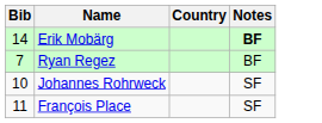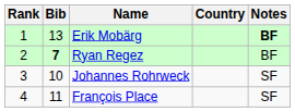 <table class="wikitable" style="text-align:center;">
 <tr>
+<th>Rank</th>
 <th>Bib</th>
 <th>Name</th>
 <th>Country</th>
 <th>Notes</th>
 </tr>
 <tr bgcolor=ccffcc>
-<td>14</td>
+<td>1</td>
+<td>13</td>
 <td align=left><a href='#'>Erik Mobärg</a></td>
 <td align=left></td>
 <td><strong>BF</strong></td>
 </tr>
 <tr bgcolor=ccffcc>
-<td>7</td>
+<td>2</td>
+<td><strong>7</strong></td>
 <td align=left><a href='#'>Ryan Regez</a></td>
 <td align=left></td>
 <td>BF</td>
 </tr>
 <tr>
+<td>3</td>
 <td>10</td>
 <td align=left><a href='#'>Johannes Rohrweck</a></td>
 <td align=left></td>
 <td>SF</td>
 </tr>
 <tr>
+<td>4</td>
 <td>11</td>
 <td align=left><a href='#'>François Place</a></td>
 <td align=left></td>
 <td>SF</td>
 </tr>
 </table>
